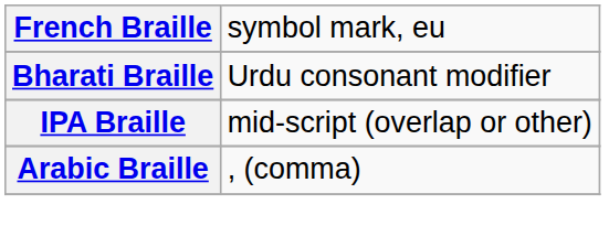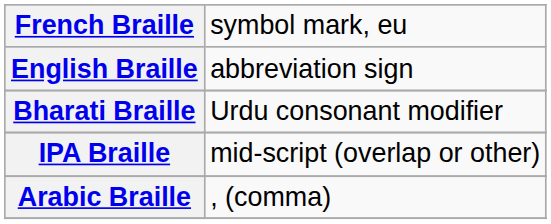 <table class="wikitable">
 <tr>
 <th align=left><a href='#'>French Braille</a></th>
 <td>symbol mark, eu</td>
+</tr>
+<tr>
+<th align=left><a href='#'>English Braille</a></th>
+<td>abbreviation sign</td>
 </tr>
 <tr>
 </tr>
 <tr>
 </tr>
 <tr>
 <th align=left><a href='#'>Bharati Braille</a></th>
 <td>Urdu consonant modifier</td>
 </tr>
 <tr>
 </tr>
 <tr>
 <th align=left><a href='#'>IPA Braille</a></th>
 <td>mid-script (overlap or other)</td>
 </tr>
 <tr>
 </tr>
 <tr>
 </tr>
 <tr>
 <th align=left><a href='#'>Arabic Braille</a></th>
 <td>, (comma)</td>
 </tr>
 <tr>
 </tr>
 <tr>
 </tr>
 <tr>
 </tr>
 <tr>
 </tr>
 </table>
